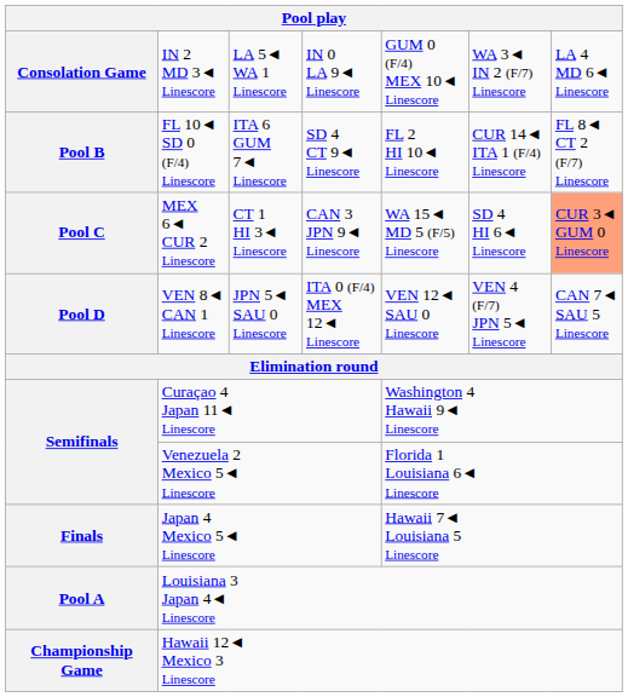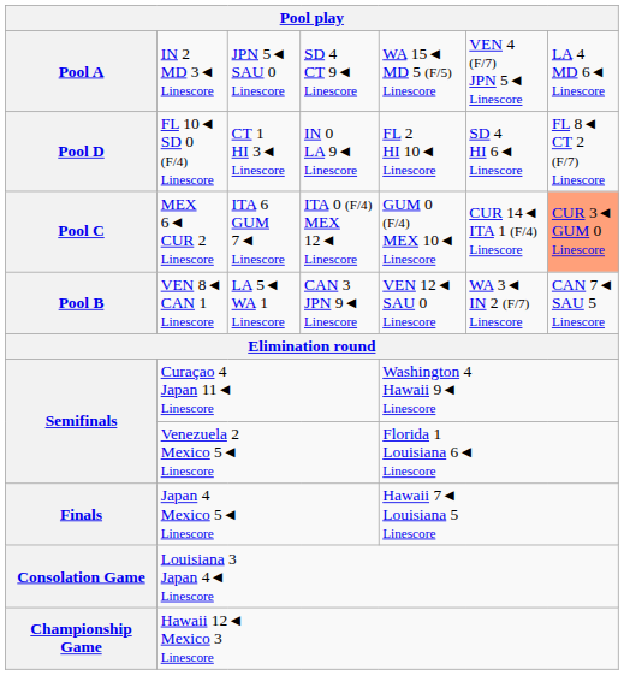 <table class="wikitable">
 <tr>
 <th colspan="7"><a href='#'>Pool play</a></th>
 </tr>
 <tr>
-<th><a href='#'>Consolation Game</a></th>
+<th><a href='#'>Pool A</a></th>
 <td> <a href='#'>IN</a> 2<br>  <a href='#'>MD</a> 3◄ <br><small><a href='#'>Linescore</a></small></td>
-<td> <a href='#'>LA</a> 5◄ <br>  <a href='#'>WA</a> 1 <br><small><a href='#'>Linescore</a></small></td>
-<td> <a href='#'>IN</a> 0 <br>  <a href='#'>LA</a> 9◄ <br><small><a href='#'>Linescore</a></small></td>
-<td> <a href='#'>GUM</a> 0 <small>(F/4)</small> <br>  <a href='#'>MEX</a> 10◄ <br><small><a href='#'>Linescore</a></small></td>
-<td> <a href='#'>WA</a> 3◄ <br>  <a href='#'>IN</a> 2 <small>(F/7)</small><br><small><a href='#'>Linescore</a></small></td>
+<td> <a href='#'>JPN</a> 5◄ <br>  <a href='#'>SAU</a> 0 <br><small><a href='#'>Linescore</a></small></td>
+<td> <a href='#'>SD</a> 4 <br>  <a href='#'>CT</a> 9◄ <br><small><a href='#'>Linescore</a></small></td>
+<td> <a href='#'>WA</a> 15◄ <br>  <a href='#'>MD</a> 5 <small>(F/5)</small><br><small><a href='#'>Linescore</a></small></td>
+<td> <a href='#'>VEN</a> 4 <small>(F/7)</small> <br>  <a href='#'>JPN</a> 5◄ <br><small><a href='#'>Linescore</a></small></td>
 <td> <a href='#'>LA</a> 4 <br> <a href='#'>MD</a> 6◄ <br><small><a href='#'>Linescore</a></small></td>
 </tr>
 <tr>
-<th><a href='#'>Pool B</a></th>
+<th><a href='#'>Pool D</a></th>
 <td> <a href='#'>FL</a> 10◄ <br>  <a href='#'>SD</a> 0 <small>(F/4)</small><br><small><a href='#'>Linescore</a></small></td>
-<td> <a href='#'>ITA</a> 6 <br>  <a href='#'>GUM</a> 7◄ <br><small><a href='#'>Linescore</a></small></td>
-<td> <a href='#'>SD</a> 4 <br>  <a href='#'>CT</a> 9◄ <br><small><a href='#'>Linescore</a></small></td>
+<td> <a href='#'>CT</a> 1 <br>  <a href='#'>HI</a> 3◄ <br><small><a href='#'>Linescore</a></small></td>
+<td> <a href='#'>IN</a> 0 <br>  <a href='#'>LA</a> 9◄ <br><small><a href='#'>Linescore</a></small></td>
 <td> <a href='#'>FL</a> 2 <br>  <a href='#'>HI</a> 10◄ <br><small><a href='#'>Linescore</a></small></td>
-<td> <a href='#'>CUR</a> 14◄ <br>  <a href='#'>ITA</a> 1 <small>(F/4)</small><br><small><a href='#'>Linescore</a></small></td>
+<td> <a href='#'>SD</a> 4 <br>  <a href='#'>HI</a> 6◄ <br><small><a href='#'>Linescore</a></small></td>
 <td> <a href='#'>FL</a> 8◄ <br>  <a href='#'>CT</a> 2 <small>(F/7)</small><br><small><a href='#'>Linescore</a></small></td>
 </tr>
 <tr>
 <th><a href='#'>Pool C</a></th>
 <td> <a href='#'>MEX</a> 6◄ <br>  <a href='#'>CUR</a> 2 <br><small><a href='#'>Linescore</a></small></td>
-<td> <a href='#'>CT</a> 1 <br>  <a href='#'>HI</a> 3◄ <br><small><a href='#'>Linescore</a></small></td>
-<td> <a href='#'>CAN</a> 3 <br>  <a href='#'>JPN</a> 9◄ <br><small><a href='#'>Linescore</a></small></td>
-<td> <a href='#'>WA</a> 15◄ <br>  <a href='#'>MD</a> 5 <small>(F/5)</small><br><small><a href='#'>Linescore</a></small></td>
-<td> <a href='#'>SD</a> 4 <br>  <a href='#'>HI</a> 6◄ <br><small><a href='#'>Linescore</a></small></td>
+<td> <a href='#'>ITA</a> 6 <br>  <a href='#'>GUM</a> 7◄ <br><small><a href='#'>Linescore</a></small></td>
+<td> <a href='#'>ITA</a> 0 <small>(F/4)</small><br>  <a href='#'>MEX</a> 12◄ <br><small><a href='#'>Linescore</a></small></td>
+<td> <a href='#'>GUM</a> 0 <small>(F/4)</small> <br>  <a href='#'>MEX</a> 10◄ <br><small><a href='#'>Linescore</a></small></td>
+<td> <a href='#'>CUR</a> 14◄ <br>  <a href='#'>ITA</a> 1 <small>(F/4)</small><br><small><a href='#'>Linescore</a></small></td>
 <td style="background: lightsalmon;"> <a href='#'>CUR</a> 3◄ <br>  <a href='#'>GUM</a> 0<br><small><a href='#'>Linescore</a></small></td>
 </tr>
 <tr>
-<th><a href='#'>Pool D</a></th>
+<th><a href='#'>Pool B</a></th>
 <td> <a href='#'>VEN</a> 8◄ <br>  <a href='#'>CAN</a> 1 <br><small><a href='#'>Linescore</a></small></td>
-<td> <a href='#'>JPN</a> 5◄ <br>  <a href='#'>SAU</a> 0 <br><small><a href='#'>Linescore</a></small></td>
-<td> <a href='#'>ITA</a> 0 <small>(F/4)</small><br>  <a href='#'>MEX</a> 12◄ <br><small><a href='#'>Linescore</a></small></td>
+<td> <a href='#'>LA</a> 5◄ <br>  <a href='#'>WA</a> 1 <br><small><a href='#'>Linescore</a></small></td>
+<td> <a href='#'>CAN</a> 3 <br>  <a href='#'>JPN</a> 9◄ <br><small><a href='#'>Linescore</a></small></td>
 <td> <a href='#'>VEN</a> 12◄ <br>  <a href='#'>SAU</a> 0 <br><small><a href='#'>Linescore</a></small></td>
-<td> <a href='#'>VEN</a> 4 <small>(F/7)</small> <br>  <a href='#'>JPN</a> 5◄ <br><small><a href='#'>Linescore</a></small></td>
+<td> <a href='#'>WA</a> 3◄ <br>  <a href='#'>IN</a> 2 <small>(F/7)</small><br><small><a href='#'>Linescore</a></small></td>
 <td> <a href='#'>CAN</a> 7◄ <br>  <a href='#'>SAU</a> 5 <br><small><a href='#'>Linescore</a></small></td>
 </tr>
 <tr>
 <th colspan="7"><a href='#'>Elimination round</a></th>
 </tr>
 <tr>
 <th rowspan="2"><a href='#'>Semifinals</a></th>
 <td colspan="3"> <a href='#'>Curaçao</a> 4 <br>  <a href='#'>Japan</a> 11◄ <br><small><a href='#'>Linescore</a></small></td>
 <td colspan="3"> <a href='#'>Washington</a> 4 <br>  <a href='#'>Hawaii</a> 9◄ <br><small><a href='#'>Linescore</a></small></td>
 </tr>
 <tr>
 <td colspan="3"> <a href='#'>Venezuela</a> 2 <br>  <a href='#'>Mexico</a> 5◄ <br><small><a href='#'>Linescore</a></small></td>
 <td colspan="3"> <a href='#'>Florida</a> 1 <br>  <a href='#'>Louisiana</a> 6◄ <br><small><a href='#'>Linescore</a></small></td>
 </tr>
 <tr>
 <th><a href='#'>Finals</a></th>
 <td colspan="3"> <a href='#'>Japan</a> 4 <br>  <a href='#'>Mexico</a> 5◄  <br><small><a href='#'>Linescore</a></small></td>
 <td colspan="3"> <a href='#'>Hawaii</a> 7◄ <br>  <a href='#'>Louisiana</a> 5 <br><small><a href='#'>Linescore</a></small></td>
 </tr>
 <tr>
-<th><a href='#'>Pool A</a></th>
+<th><a href='#'>Consolation Game</a></th>
 <td colspan="7"> <a href='#'>Louisiana</a> 3 <br>  <a href='#'>Japan</a> 4◄ <br><small><a href='#'>Linescore</a></small></td>
 </tr>
 <tr>
 <th><a href='#'>Championship Game</a></th>
 <td colspan="7"> <a href='#'>Hawaii</a> 12◄  <br>   <a href='#'>Mexico</a> 3 <br><small><a href='#'>Linescore</a></small></td>
 </tr>
 </table>
